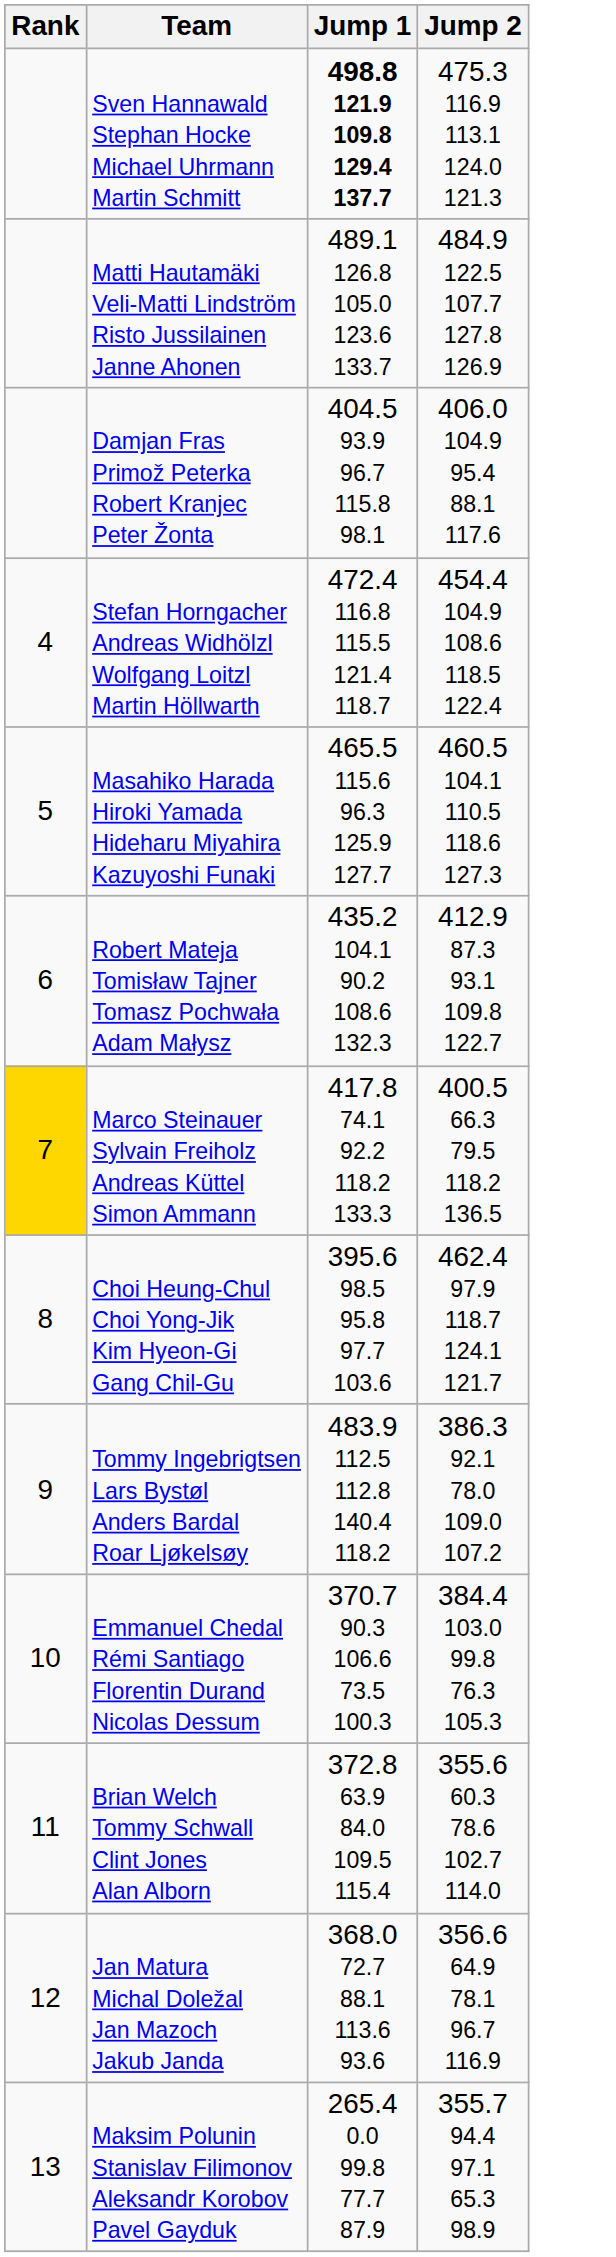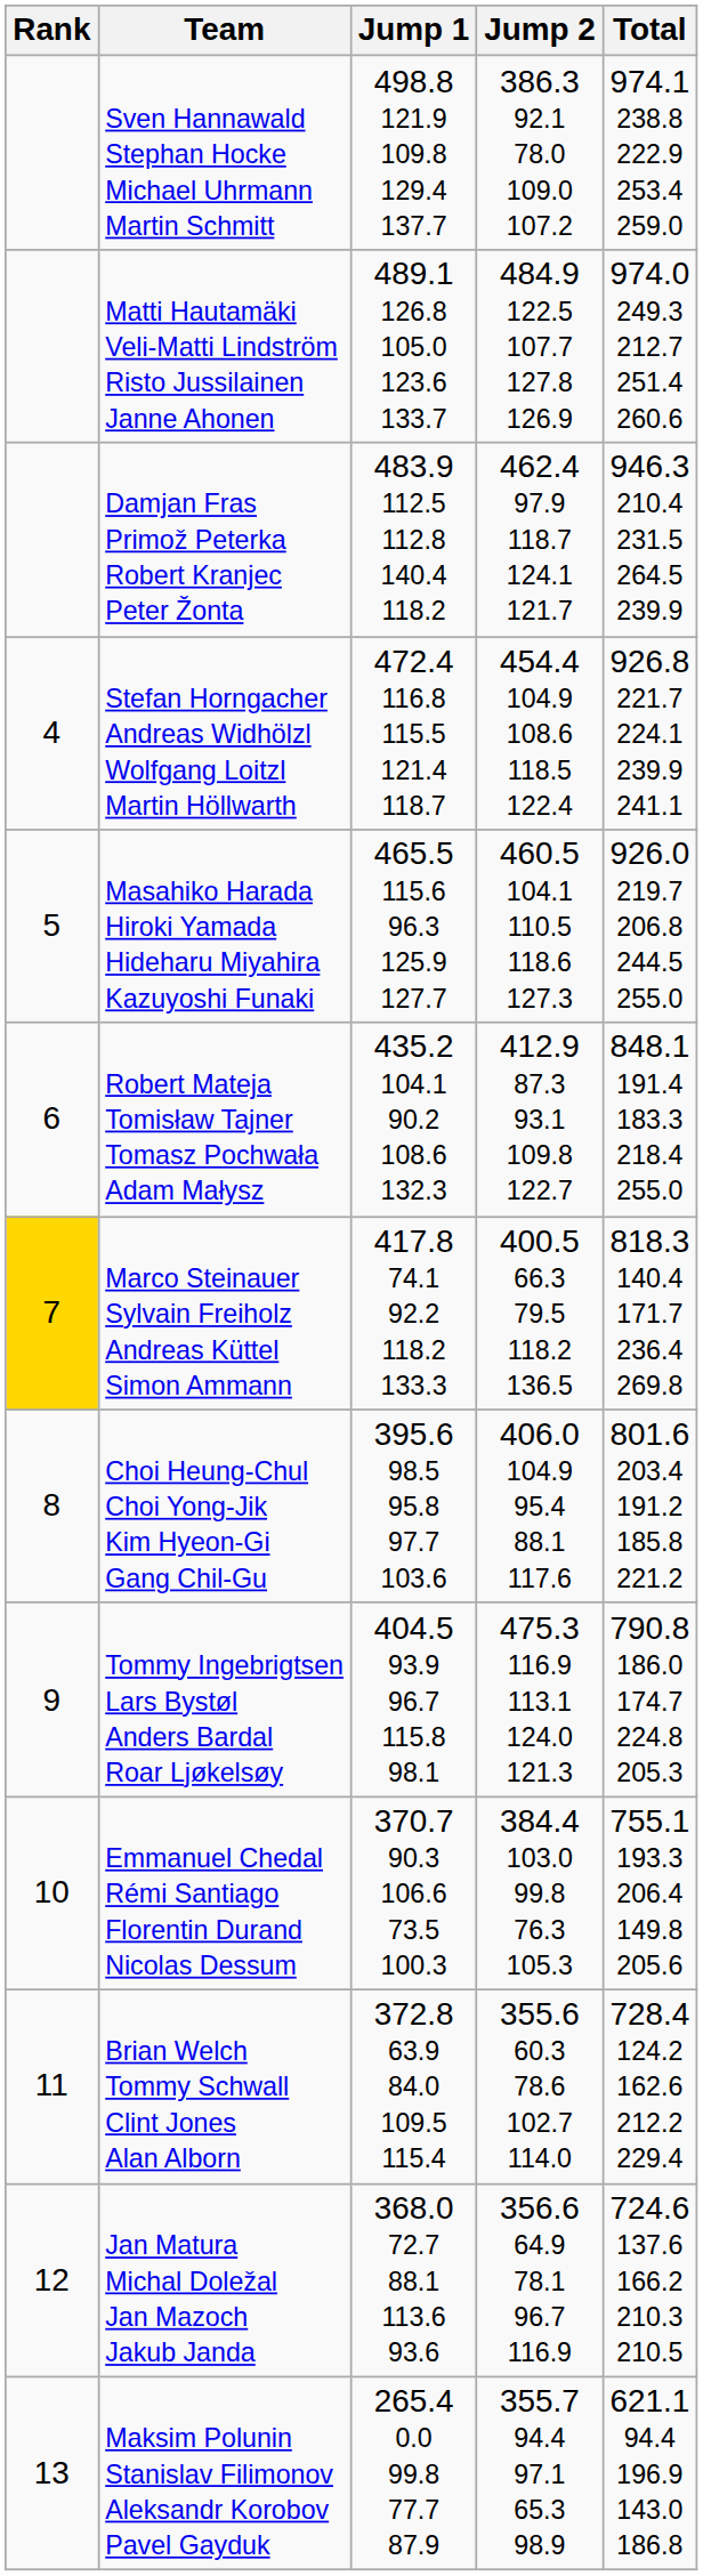 <table class="wikitable sortable" style="text-align:center">
 <tr>
 <th>Rank</th>
 <th>Team</th>
 <th>Jump 1</th>
 <th>Jump 2</th>
+<th>Total</th>
 </tr>
 <tr>
 <td></td>
 <td align=left> <br> <small> <a href='#'>Sven Hannawald</a> <br> <a href='#'>Stephan Hocke</a> <br> <a href='#'>Michael Uhrmann</a> <br> <a href='#'>Martin Schmitt</a></small></td>
-<td><strong>498.8 <br> <small> 121.9 <br> 109.8 <br> 129.4 <br> 137.7</small></strong></td>
-<td>475.3 <br> <small>116.9 <br> 113.1 <br> 124.0 <br> 121.3</small></td>
+<td>498.8 <br> <small> 121.9 <br> 109.8 <br> 129.4 <br> 137.7</small></td>
+<td>386.3 <br> <small>92.1 <br> 78.0 <br> 109.0 <br> 107.2</small></td>
+<td>974.1 <br> <small>238.8 <br> 222.9 <br> 253.4 <br> 259.0</small></td>
 </tr>
 <tr>
 <td></td>
 <td align=left> <br> <small> <a href='#'>Matti Hautamäki</a> <br> <a href='#'>Veli-Matti Lindström</a> <br> <a href='#'>Risto Jussilainen</a> <br> <a href='#'>Janne Ahonen</a></small></td>
 <td>489.1 <br> <small> 126.8 <br> 105.0 <br> 123.6 <br> 133.7</small></td>
 <td>484.9 <br> <small>122.5 <br> 107.7 <br> 127.8 <br> 126.9</small></td>
+<td>974.0 <br> <small>249.3 <br> 212.7 <br> 251.4 <br> 260.6</small></td>
 </tr>
 <tr>
 <td></td>
 <td align=left> <br> <small> <a href='#'>Damjan Fras</a> <br> <a href='#'>Primož Peterka</a> <br> <a href='#'>Robert Kranjec</a> <br> <a href='#'>Peter Žonta</a></small></td>
-<td>404.5 <br> <small> 93.9 <br> 96.7 <br> 115.8 <br> 98.1</small></td>
-<td>406.0 <br> <small>104.9 <br> 95.4 <br> 88.1 <br> 117.6</small></td>
+<td>483.9 <br> <small> 112.5 <br> 112.8 <br> 140.4 <br> 118.2</small></td>
+<td>462.4 <br> <small>97.9 <br> 118.7 <br> 124.1 <br> 121.7</small></td>
+<td>946.3 <br> <small>210.4 <br> 231.5 <br> 264.5 <br> 239.9</small></td>
 </tr>
 <tr>
 <td>4</td>
 <td align=left> <br> <small> <a href='#'>Stefan Horngacher</a> <br> <a href='#'>Andreas Widhölzl</a> <br> <a href='#'>Wolfgang Loitzl</a> <br> <a href='#'>Martin Höllwarth</a></small></td>
 <td>472.4 <br> <small> 116.8 <br> 115.5 <br> 121.4 <br> 118.7</small></td>
 <td>454.4 <br> <small>104.9 <br> 108.6 <br> 118.5 <br> 122.4</small></td>
+<td>926.8 <br> <small>221.7 <br> 224.1 <br> 239.9 <br> 241.1</small></td>
 </tr>
 <tr>
 <td>5</td>
 <td align=left> <br> <small> <a href='#'>Masahiko Harada</a> <br> <a href='#'>Hiroki Yamada</a> <br> <a href='#'>Hideharu Miyahira</a> <br> <a href='#'>Kazuyoshi Funaki</a></small></td>
 <td>465.5 <br> <small> 115.6 <br> 96.3 <br> 125.9 <br> 127.7</small></td>
 <td>460.5 <br> <small>104.1 <br> 110.5 <br> 118.6 <br> 127.3</small></td>
+<td>926.0 <br> <small>219.7 <br> 206.8 <br> 244.5 <br> 255.0</small></td>
 </tr>
 <tr>
 <td>6</td>
 <td align=left> <br> <small> <a href='#'>Robert Mateja</a> <br> <a href='#'>Tomisław Tajner</a> <br> <a href='#'>Tomasz Pochwała</a> <br> <a href='#'>Adam Małysz</a></small></td>
 <td>435.2 <br> <small> 104.1 <br> 90.2 <br> 108.6 <br> 132.3</small></td>
 <td>412.9 <br> <small>87.3 <br> 93.1 <br> 109.8 <br> 122.7</small></td>
+<td>848.1 <br> <small>191.4 <br> 183.3 <br> 218.4 <br> 255.0</small></td>
 </tr>
 <tr>
 <td style="background: gold;">7</td>
 <td align=left> <br> <small> <a href='#'>Marco Steinauer</a> <br> <a href='#'>Sylvain Freiholz</a> <br> <a href='#'>Andreas Küttel</a> <br> <a href='#'>Simon Ammann</a></small></td>
 <td>417.8 <br> <small> 74.1 <br> 92.2 <br> 118.2 <br> 133.3</small></td>
 <td>400.5 <br> <small>66.3 <br> 79.5 <br> 118.2 <br> 136.5</small></td>
+<td>818.3 <br> <small>140.4 <br> 171.7 <br> 236.4 <br> 269.8</small></td>
 </tr>
 <tr>
 <td>8</td>
 <td align=left> <br> <small> <a href='#'>Choi Heung-Chul</a> <br> <a href='#'>Choi Yong-Jik</a> <br> <a href='#'>Kim Hyeon-Gi</a> <br> <a href='#'>Gang Chil-Gu</a></small></td>
 <td>395.6 <br> <small> 98.5 <br> 95.8 <br> 97.7 <br> 103.6</small></td>
-<td>462.4 <br> <small>97.9 <br> 118.7 <br> 124.1 <br> 121.7</small></td>
+<td>406.0 <br> <small>104.9 <br> 95.4 <br> 88.1 <br> 117.6</small></td>
+<td>801.6 <br> <small>203.4 <br> 191.2 <br> 185.8 <br> 221.2</small></td>
 </tr>
 <tr>
 <td>9</td>
 <td align=left> <br> <small> <a href='#'>Tommy Ingebrigtsen</a> <br> <a href='#'>Lars Bystøl</a> <br> <a href='#'>Anders Bardal</a> <br> <a href='#'>Roar Ljøkelsøy</a></small></td>
-<td>483.9 <br> <small> 112.5 <br> 112.8 <br> 140.4 <br> 118.2</small></td>
-<td>386.3 <br> <small>92.1 <br> 78.0 <br> 109.0 <br> 107.2</small></td>
+<td>404.5 <br> <small> 93.9 <br> 96.7 <br> 115.8 <br> 98.1</small></td>
+<td>475.3 <br> <small>116.9 <br> 113.1 <br> 124.0 <br> 121.3</small></td>
+<td>790.8 <br> <small>186.0 <br> 174.7 <br> 224.8 <br> 205.3</small></td>
 </tr>
 <tr>
 <td>10</td>
 <td align=left> <br> <small> <a href='#'>Emmanuel Chedal</a> <br> <a href='#'>Rémi Santiago</a> <br> <a href='#'>Florentin Durand</a> <br> <a href='#'>Nicolas Dessum</a></small></td>
 <td>370.7 <br> <small> 90.3 <br> 106.6 <br> 73.5 <br> 100.3</small></td>
 <td>384.4 <br> <small>103.0 <br> 99.8 <br> 76.3 <br> 105.3</small></td>
+<td>755.1 <br> <small>193.3 <br> 206.4 <br> 149.8 <br> 205.6</small></td>
 </tr>
 <tr>
 <td>11</td>
 <td align=left> <br> <small> <a href='#'>Brian Welch</a> <br> <a href='#'>Tommy Schwall</a> <br> <a href='#'>Clint Jones</a> <br> <a href='#'>Alan Alborn</a></small></td>
 <td>372.8 <br> <small> 63.9 <br> 84.0 <br> 109.5 <br> 115.4</small></td>
 <td>355.6 <br> <small>60.3 <br> 78.6 <br> 102.7 <br> 114.0</small></td>
+<td>728.4 <br> <small>124.2 <br> 162.6 <br> 212.2 <br> 229.4</small></td>
 </tr>
 <tr>
 <td>12</td>
 <td align=left> <br> <small> <a href='#'>Jan Matura</a> <br> <a href='#'>Michal Doležal</a> <br> <a href='#'>Jan Mazoch</a> <br> <a href='#'>Jakub Janda</a></small></td>
 <td>368.0 <br> <small> 72.7 <br> 88.1 <br> 113.6 <br> 93.6</small></td>
 <td>356.6 <br> <small>64.9 <br> 78.1 <br> 96.7 <br> 116.9</small></td>
+<td>724.6 <br> <small>137.6 <br> 166.2 <br> 210.3 <br> 210.5</small></td>
 </tr>
 <tr>
 <td>13</td>
 <td align=left> <br> <small> <a href='#'>Maksim Polunin</a> <br> <a href='#'>Stanislav Filimonov</a> <br> <a href='#'>Aleksandr Korobov</a> <br> <a href='#'>Pavel Gayduk</a></small></td>
 <td>265.4 <br> <small> 0.0 <br> 99.8 <br> 77.7 <br> 87.9</small></td>
 <td>355.7 <br> <small>94.4 <br> 97.1 <br> 65.3 <br> 98.9</small></td>
+<td>621.1 <br> <small>94.4 <br> 196.9 <br> 143.0 <br> 186.8</small></td>
 </tr>
 </table>
